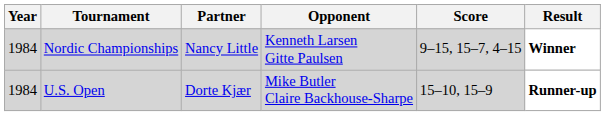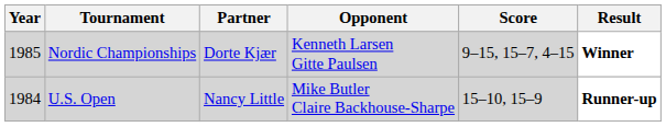 <table class="sortable wikitable" style="font-size: 90%;">
 <tr>
 <th>Year</th>
 <th>Tournament</th>
 <th>Partner</th>
 <th>Opponent</th>
 <th>Score</th>
 <th>Result</th>
 </tr>
 <tr style="background:#D5D5D5">
-<td align="center">1984</td>
+<td align="center">1985</td>
 <td><a href='#'>Nordic Championships</a></td>
-<td> <a href='#'>Nancy Little</a></td>
+<td> <a href='#'>Dorte Kjær</a></td>
 <td> <a href='#'>Kenneth Larsen</a><br> <a href='#'>Gitte Paulsen</a></td>
 <td>9–15, 15–7, 4–15</td>
 <td style="text-align:left; background:white"> <strong>Winner</strong></td>
 </tr>
 <tr style="background:#D5D5D5">
 <td align="center">1984</td>
 <td><a href='#'>U.S. Open</a></td>
-<td> <a href='#'>Dorte Kjær</a></td>
+<td> <a href='#'>Nancy Little</a></td>
 <td> <a href='#'>Mike Butler</a><br> <a href='#'>Claire Backhouse-Sharpe</a></td>
 <td>15–10, 15–9</td>
 <td style="text-align:left; background:white"> <strong>Runner-up</strong></td>
 </tr>
 </table>
